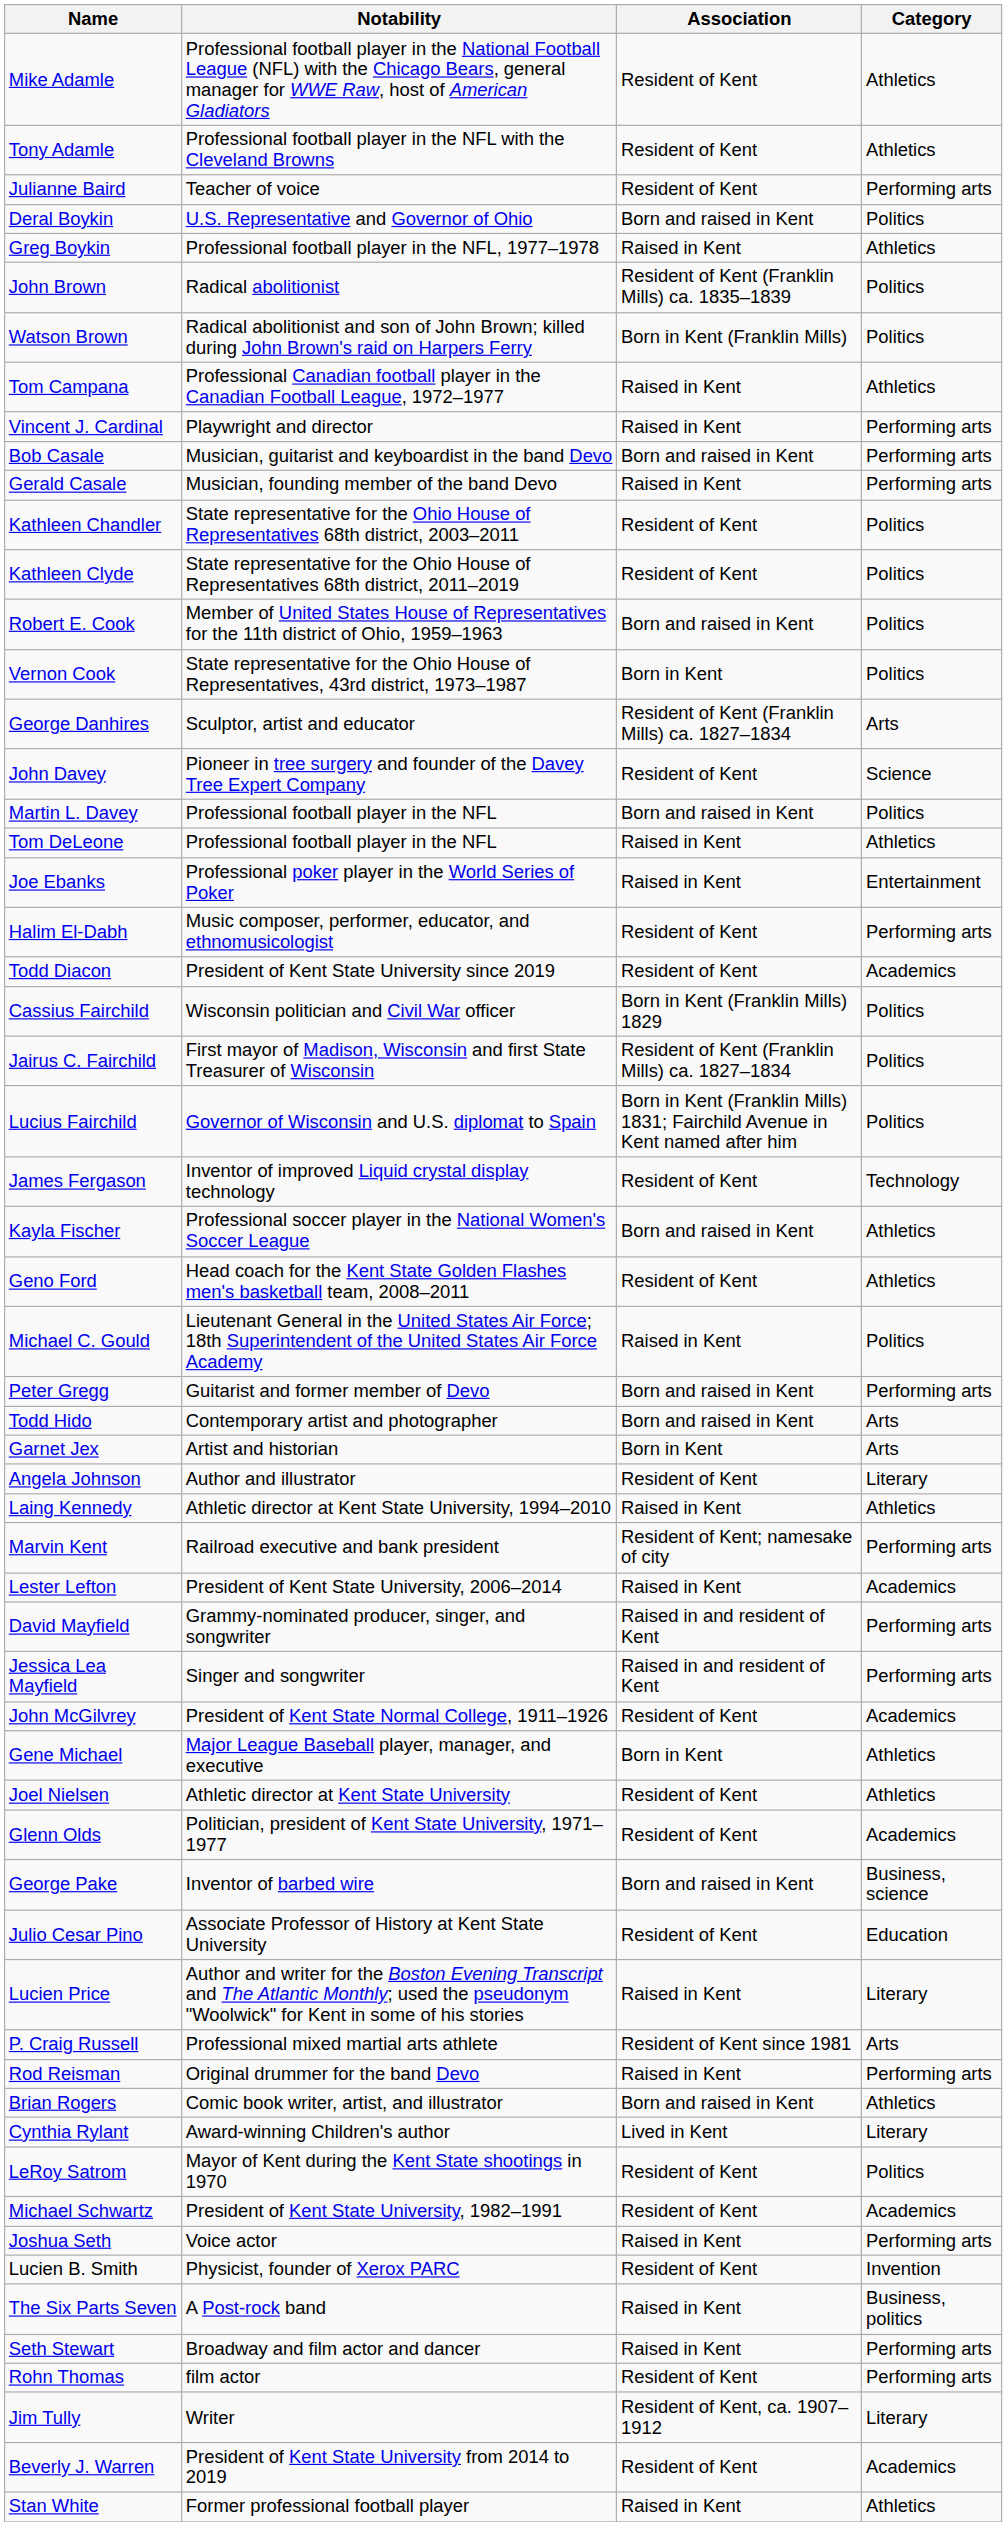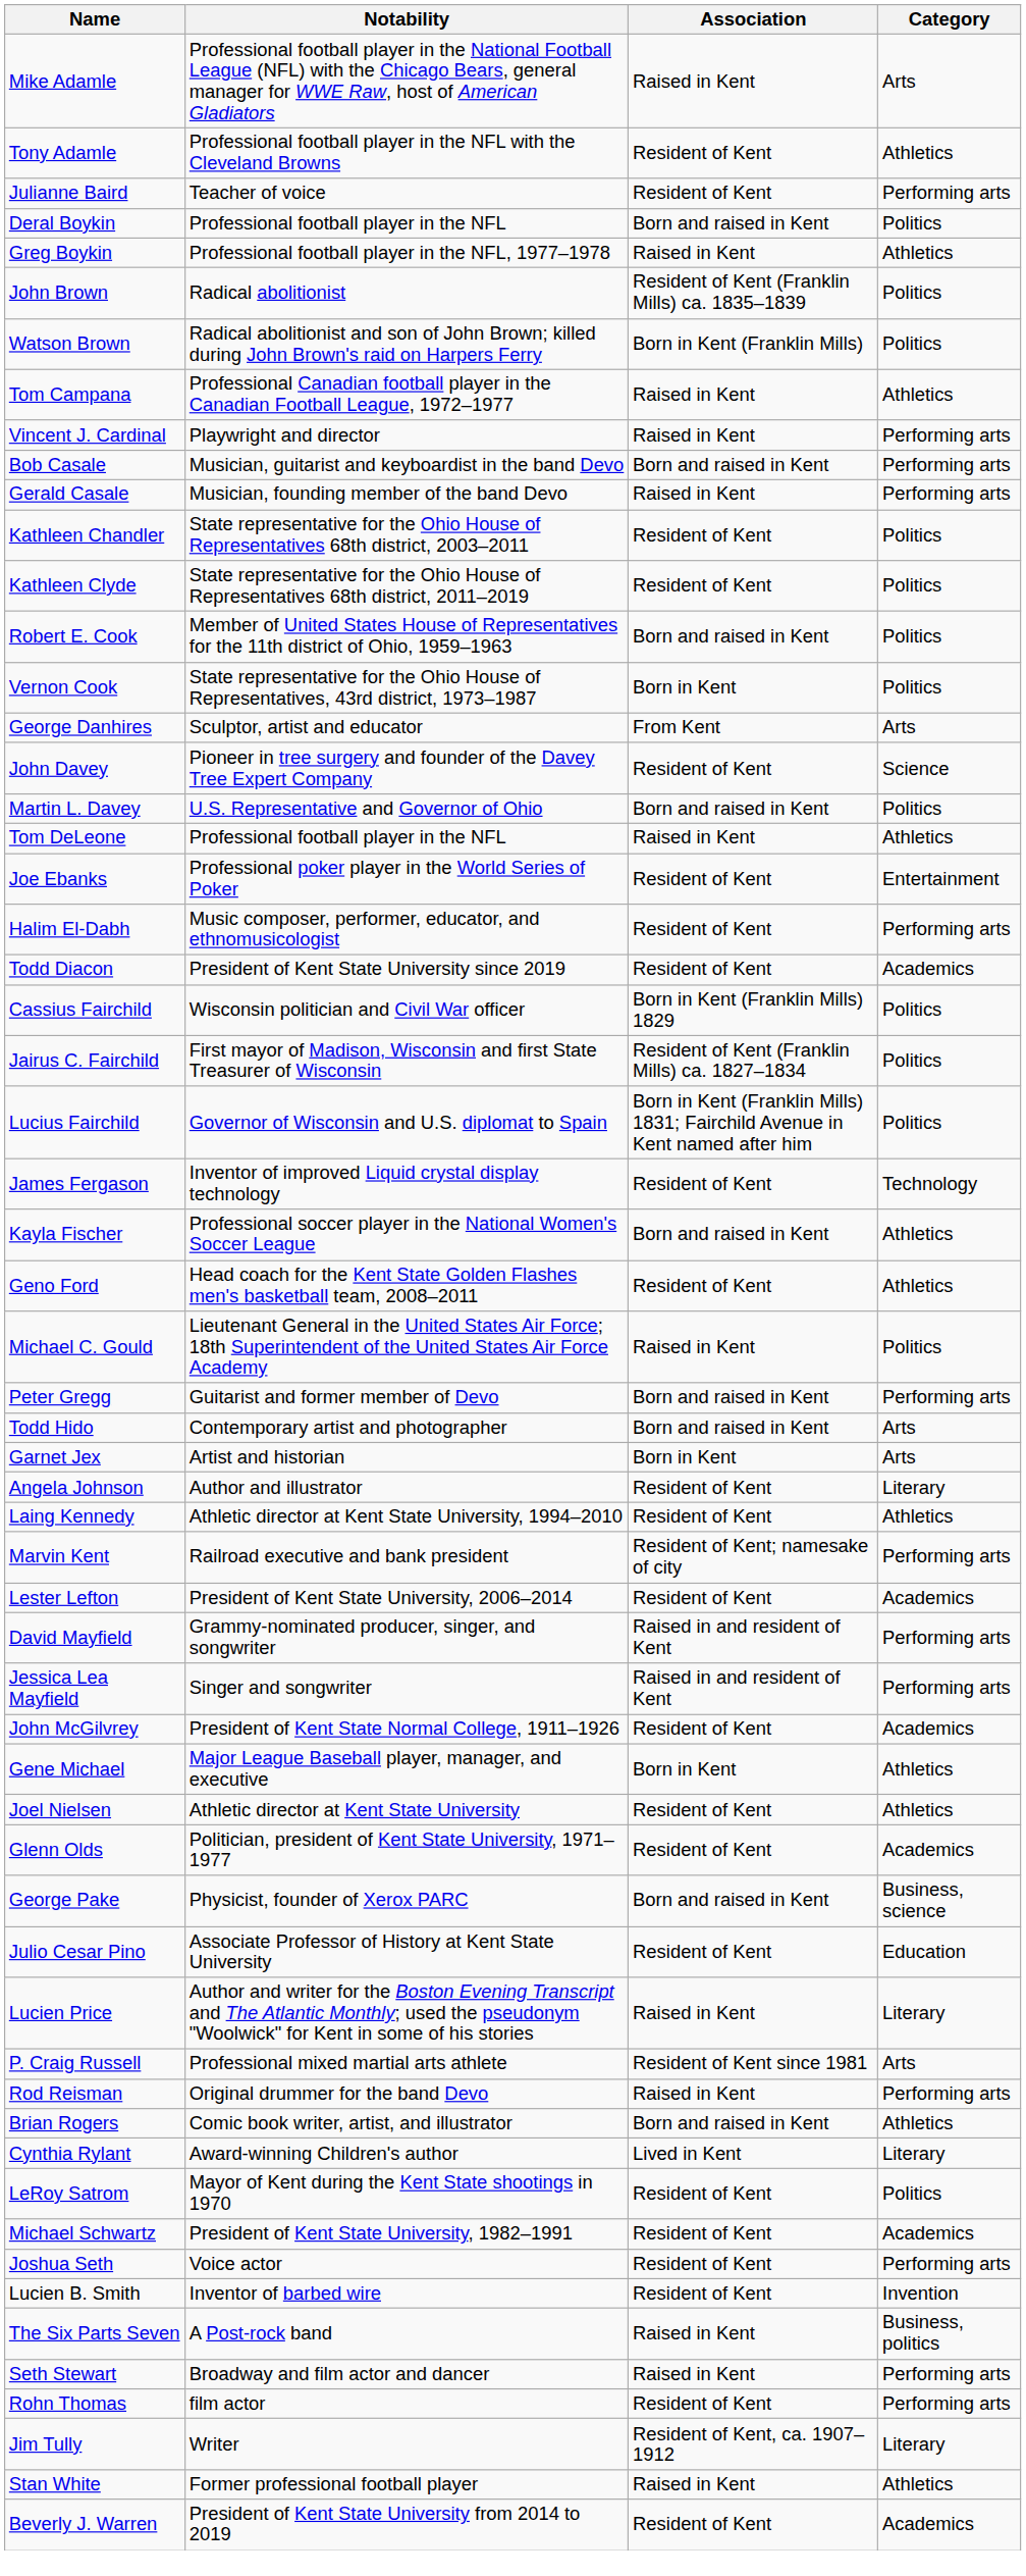 <table class="wikitable sortable">
 <tr>
 <th>Name</th>
 <th>Notability</th>
 <th>Association</th>
 <th>Category</th>
 </tr>
 <tr>
 <td><a href='#'>Mike Adamle</a></td>
 <td>Professional football player in the <a href='#'>National Football League</a> (NFL) with the <a href='#'>Chicago Bears</a>, general manager for <em><a href='#'>WWE Raw</a></em>, host of <em><a href='#'>American Gladiators</a></em></td>
-<td>Resident of Kent</td>
-<td>Athletics</td>
+<td>Raised in Kent</td>
+<td>Arts</td>
 </tr>
 <tr>
 <td><a href='#'>Tony Adamle</a></td>
 <td>Professional football player in the NFL with the <a href='#'>Cleveland Browns</a></td>
 <td>Resident of Kent</td>
 <td>Athletics</td>
 </tr>
 <tr>
 <td><a href='#'>Julianne&nbsp;Baird</a></td>
 <td>Teacher of voice</td>
 <td>Resident of Kent</td>
 <td>Performing arts</td>
 </tr>
 <tr>
 <td><a href='#'>Deral Boykin</a></td>
-<td><a href='#'>U.S. Representative</a> and <a href='#'>Governor of Ohio</a></td>
+<td>Professional football player in the NFL</td>
 <td>Born and raised in Kent</td>
 <td>Politics</td>
 </tr>
 <tr>
 <td><a href='#'>Greg Boykin</a></td>
 <td>Professional football player in the NFL, 1977–1978</td>
 <td>Raised in Kent</td>
 <td>Athletics</td>
 </tr>
 <tr>
 <td><a href='#'>John Brown</a></td>
 <td>Radical <a href='#'>abolitionist</a></td>
 <td>Resident of Kent (Franklin Mills) ca. 1835–1839</td>
 <td>Politics</td>
 </tr>
 <tr>
 <td><a href='#'>Watson Brown</a></td>
 <td>Radical abolitionist and son of John Brown; killed during <a href='#'>John Brown's raid on Harpers Ferry</a></td>
 <td>Born in Kent (Franklin Mills)</td>
 <td>Politics</td>
 </tr>
 <tr>
 <td><a href='#'>Tom Campana</a></td>
 <td>Professional <a href='#'>Canadian football</a> player in the <a href='#'>Canadian Football League</a>, 1972–1977</td>
 <td>Raised in Kent</td>
 <td>Athletics</td>
 </tr>
 <tr>
 <td><a href='#'>Vincent J. Cardinal</a></td>
 <td>Playwright and director</td>
 <td>Raised in Kent</td>
 <td>Performing arts</td>
 </tr>
 <tr>
 <td><a href='#'>Bob Casale</a></td>
 <td>Musician, guitarist and keyboardist in the band <a href='#'>Devo</a></td>
 <td>Born and raised in Kent</td>
 <td>Performing arts</td>
 </tr>
 <tr>
 <td><a href='#'>Gerald Casale</a></td>
 <td>Musician, founding member of the band Devo</td>
 <td>Raised in Kent</td>
 <td>Performing arts</td>
 </tr>
 <tr>
 <td><a href='#'>Kathleen Chandler</a></td>
 <td>State representative for the <a href='#'>Ohio House of Representatives</a> 68th district, 2003–2011</td>
 <td>Resident of Kent</td>
 <td>Politics</td>
 </tr>
 <tr>
 <td><a href='#'>Kathleen Clyde</a></td>
 <td>State representative for the Ohio House of Representatives 68th district, 2011–2019</td>
 <td>Resident of Kent</td>
 <td>Politics</td>
 </tr>
 <tr>
 <td><a href='#'>Robert E. Cook</a></td>
 <td>Member of <a href='#'>United States House of Representatives</a> for the 11th district of Ohio, 1959–1963</td>
 <td>Born and raised in Kent</td>
 <td>Politics</td>
 </tr>
 <tr>
 <td><a href='#'>Vernon Cook</a></td>
 <td>State representative for the Ohio House of Representatives, 43rd district, 1973–1987</td>
 <td>Born in Kent</td>
 <td>Politics</td>
 </tr>
 <tr>
 <td><a href='#'>George Danhires</a></td>
 <td>Sculptor, artist and educator</td>
-<td>Resident of Kent (Franklin Mills) ca. 1827–1834</td>
+<td>From Kent</td>
 <td>Arts</td>
 </tr>
 <tr>
 <td><a href='#'>John Davey</a></td>
 <td>Pioneer in <a href='#'>tree surgery</a> and founder of the <a href='#'>Davey Tree Expert Company</a></td>
 <td>Resident of Kent</td>
 <td>Science</td>
 </tr>
 <tr>
 <td><a href='#'>Martin L. Davey</a></td>
-<td>Professional football player in the NFL</td>
+<td><a href='#'>U.S. Representative</a> and <a href='#'>Governor of Ohio</a></td>
 <td>Born and raised in Kent</td>
 <td>Politics</td>
 </tr>
 <tr>
 <td><a href='#'>Tom DeLeone</a></td>
 <td>Professional football player in the NFL</td>
 <td>Raised in Kent</td>
 <td>Athletics</td>
 </tr>
 <tr>
 <td><a href='#'>Joe Ebanks</a></td>
 <td>Professional <a href='#'>poker</a> player in the <a href='#'>World Series of Poker</a></td>
-<td>Raised in Kent</td>
+<td>Resident of Kent</td>
 <td>Entertainment</td>
 </tr>
 <tr>
 <td><a href='#'>Halim El-Dabh</a></td>
 <td>Music composer, performer, educator, and <a href='#'>ethnomusicologist</a></td>
 <td>Resident of Kent</td>
 <td>Performing arts</td>
 </tr>
 <tr>
 <td><a href='#'>Todd Diacon</a></td>
 <td>President of Kent State University since 2019</td>
 <td>Resident of Kent</td>
 <td>Academics</td>
 </tr>
 <tr>
 <td><a href='#'>Cassius Fairchild</a></td>
 <td>Wisconsin politician and <a href='#'>Civil War</a> officer</td>
 <td>Born in Kent (Franklin Mills) 1829</td>
 <td>Politics</td>
 </tr>
 <tr>
 <td><a href='#'>Jairus C. Fairchild</a></td>
 <td>First mayor of <a href='#'>Madison, Wisconsin</a> and first State Treasurer of <a href='#'>Wisconsin</a></td>
 <td>Resident of Kent (Franklin Mills) ca. 1827–1834</td>
 <td>Politics</td>
 </tr>
 <tr>
 <td><a href='#'>Lucius Fairchild</a></td>
 <td><a href='#'>Governor of Wisconsin</a> and U.S. <a href='#'>diplomat</a> to <a href='#'>Spain</a></td>
 <td>Born in Kent (Franklin Mills) 1831; Fairchild Avenue in Kent named after him</td>
 <td>Politics</td>
 </tr>
 <tr>
 <td><a href='#'>James Fergason</a></td>
 <td>Inventor of improved <a href='#'>Liquid crystal display</a> technology</td>
 <td>Resident of Kent</td>
 <td>Technology</td>
 </tr>
 <tr>
 <td><a href='#'>Kayla Fischer</a></td>
 <td>Professional soccer player in the <a href='#'>National Women's Soccer League</a></td>
 <td>Born and raised in Kent</td>
 <td>Athletics</td>
 </tr>
 <tr>
 <td><a href='#'>Geno Ford</a></td>
 <td>Head coach for the <a href='#'>Kent State Golden Flashes men's basketball</a> team, 2008–2011</td>
 <td>Resident of Kent</td>
 <td>Athletics</td>
 </tr>
 <tr>
 <td><a href='#'>Michael C. Gould</a></td>
 <td>Lieutenant General in the <a href='#'>United States Air Force</a>; 18th <a href='#'>Superintendent of the United States Air Force Academy</a></td>
 <td>Raised in Kent</td>
 <td>Politics</td>
 </tr>
 <tr>
 <td><a href='#'>Peter Gregg</a></td>
 <td>Guitarist and former member of <a href='#'>Devo</a></td>
 <td>Born and raised in Kent</td>
 <td>Performing arts</td>
 </tr>
 <tr>
 <td><a href='#'>Todd Hido</a></td>
 <td>Contemporary artist and photographer</td>
 <td>Born and raised in Kent</td>
 <td>Arts</td>
 </tr>
 <tr>
 <td><a href='#'>Garnet Jex</a></td>
 <td>Artist and historian</td>
 <td>Born in Kent</td>
 <td>Arts</td>
 </tr>
 <tr>
 <td><a href='#'>Angela Johnson</a></td>
 <td>Author and illustrator</td>
 <td>Resident of Kent</td>
 <td>Literary</td>
 </tr>
 <tr>
 <td><a href='#'>Laing Kennedy</a></td>
 <td>Athletic director at Kent State University, 1994–2010</td>
-<td>Raised in Kent</td>
+<td>Resident of Kent</td>
 <td>Athletics</td>
 </tr>
 <tr>
 <td><a href='#'>Marvin Kent</a></td>
 <td>Railroad executive and bank president</td>
 <td>Resident of Kent; namesake of city</td>
 <td>Performing arts</td>
 </tr>
 <tr>
 <td><a href='#'>Lester Lefton</a></td>
 <td>President of Kent State University, 2006–2014</td>
-<td>Raised in Kent</td>
+<td>Resident of Kent</td>
 <td>Academics</td>
 </tr>
 <tr>
 <td><a href='#'>David Mayfield</a></td>
 <td>Grammy-nominated producer, singer, and songwriter</td>
 <td>Raised in and resident of Kent</td>
 <td>Performing arts</td>
 </tr>
 <tr>
 <td><a href='#'>Jessica Lea Mayfield</a></td>
 <td>Singer and songwriter</td>
 <td>Raised in and resident of Kent</td>
 <td>Performing arts</td>
 </tr>
 <tr>
 <td><a href='#'>John McGilvrey</a></td>
 <td>President of <a href='#'>Kent State Normal College</a>, 1911–1926</td>
 <td>Resident of Kent</td>
 <td>Academics</td>
 </tr>
 <tr>
 <td><a href='#'>Gene Michael</a></td>
 <td><a href='#'>Major League Baseball</a> player, manager, and executive</td>
 <td>Born in Kent</td>
 <td>Athletics</td>
 </tr>
 <tr>
 <td><a href='#'>Joel Nielsen</a></td>
 <td>Athletic director at <a href='#'>Kent State University</a></td>
 <td>Resident of Kent</td>
 <td>Athletics</td>
 </tr>
 <tr>
 <td><a href='#'>Glenn Olds</a></td>
 <td>Politician, president of <a href='#'>Kent State University</a>, 1971–1977</td>
 <td>Resident of Kent</td>
 <td>Academics</td>
 </tr>
 <tr>
 <td><a href='#'>George Pake</a></td>
-<td>Inventor of <a href='#'>barbed wire</a></td>
+<td>Physicist, founder of <a href='#'>Xerox PARC</a></td>
 <td>Born and raised in Kent</td>
 <td>Business, science</td>
 </tr>
 <tr>
 <td><a href='#'>Julio Cesar Pino</a></td>
 <td>Associate Professor of History at Kent State University</td>
 <td>Resident of Kent</td>
 <td>Education</td>
 </tr>
 <tr>
 <td><a href='#'>Lucien Price</a></td>
 <td>Author and writer for the <em><a href='#'>Boston Evening Transcript</a></em> and <em><a href='#'>The Atlantic Monthly</a></em>; used the <a href='#'>pseudonym</a> "Woolwick" for Kent in some of his stories</td>
 <td>Raised in Kent</td>
 <td>Literary</td>
 </tr>
 <tr>
 <td><a href='#'>P. Craig Russell</a></td>
 <td>Professional mixed martial arts athlete</td>
 <td>Resident of Kent since 1981</td>
 <td>Arts</td>
 </tr>
 <tr>
 <td><a href='#'>Rod Reisman</a></td>
 <td>Original drummer for the band <a href='#'>Devo</a></td>
 <td>Raised in Kent</td>
 <td>Performing arts</td>
 </tr>
 <tr>
 <td><a href='#'>Brian Rogers</a></td>
 <td>Comic book writer, artist, and illustrator</td>
 <td>Born and raised in Kent</td>
 <td>Athletics</td>
 </tr>
 <tr>
 <td><a href='#'>Cynthia Rylant</a></td>
 <td>Award-winning Children's author</td>
 <td>Lived in Kent</td>
 <td>Literary</td>
 </tr>
 <tr>
 <td><a href='#'>LeRoy Satrom</a></td>
 <td>Mayor of Kent during the <a href='#'>Kent State shootings</a> in 1970</td>
 <td>Resident of Kent</td>
 <td>Politics</td>
 </tr>
 <tr>
 <td><a href='#'>Michael Schwartz</a></td>
 <td>President of <a href='#'>Kent State University</a>, 1982–1991</td>
 <td>Resident of Kent</td>
 <td>Academics</td>
 </tr>
 <tr>
 <td><a href='#'>Joshua Seth</a></td>
 <td>Voice actor</td>
-<td>Raised in Kent</td>
+<td>Resident of Kent</td>
 <td>Performing arts</td>
 </tr>
 <tr>
 <td>Lucien B. Smith</td>
-<td>Physicist, founder of <a href='#'>Xerox PARC</a></td>
+<td>Inventor of <a href='#'>barbed wire</a></td>
 <td>Resident of Kent</td>
 <td>Invention</td>
 </tr>
 <tr>
 <td><a href='#'>The&nbsp;Six&nbsp;Parts&nbsp;Seven</a></td>
 <td>A <a href='#'>Post-rock</a> band</td>
 <td>Raised in Kent</td>
 <td>Business, politics</td>
 </tr>
 <tr>
 <td><a href='#'>Seth Stewart</a></td>
 <td>Broadway and film actor and dancer</td>
 <td>Raised in Kent</td>
 <td>Performing arts</td>
 </tr>
 <tr>
 <td><a href='#'>Rohn Thomas</a></td>
 <td>film actor</td>
 <td>Resident of Kent</td>
 <td>Performing arts</td>
 </tr>
 <tr>
 <td><a href='#'>Jim Tully</a></td>
 <td>Writer</td>
 <td>Resident of Kent, ca. 1907–1912</td>
 <td>Literary</td>
 </tr>
 <tr>
+<td><a href='#'>Stan White</a></td>
+<td>Former professional football player</td>
+<td>Raised in Kent</td>
+<td>Athletics</td>
+</tr>
+<tr>
 <td><a href='#'>Beverly J. Warren</a></td>
 <td>President of <a href='#'>Kent State University</a> from 2014 to 2019</td>
 <td>Resident of Kent</td>
 <td>Academics</td>
 </tr>
-<tr>
-<td><a href='#'>Stan White</a></td>
-<td>Former professional football player</td>
-<td>Raised in Kent</td>
-<td>Athletics</td>
-</tr>
 </table>
